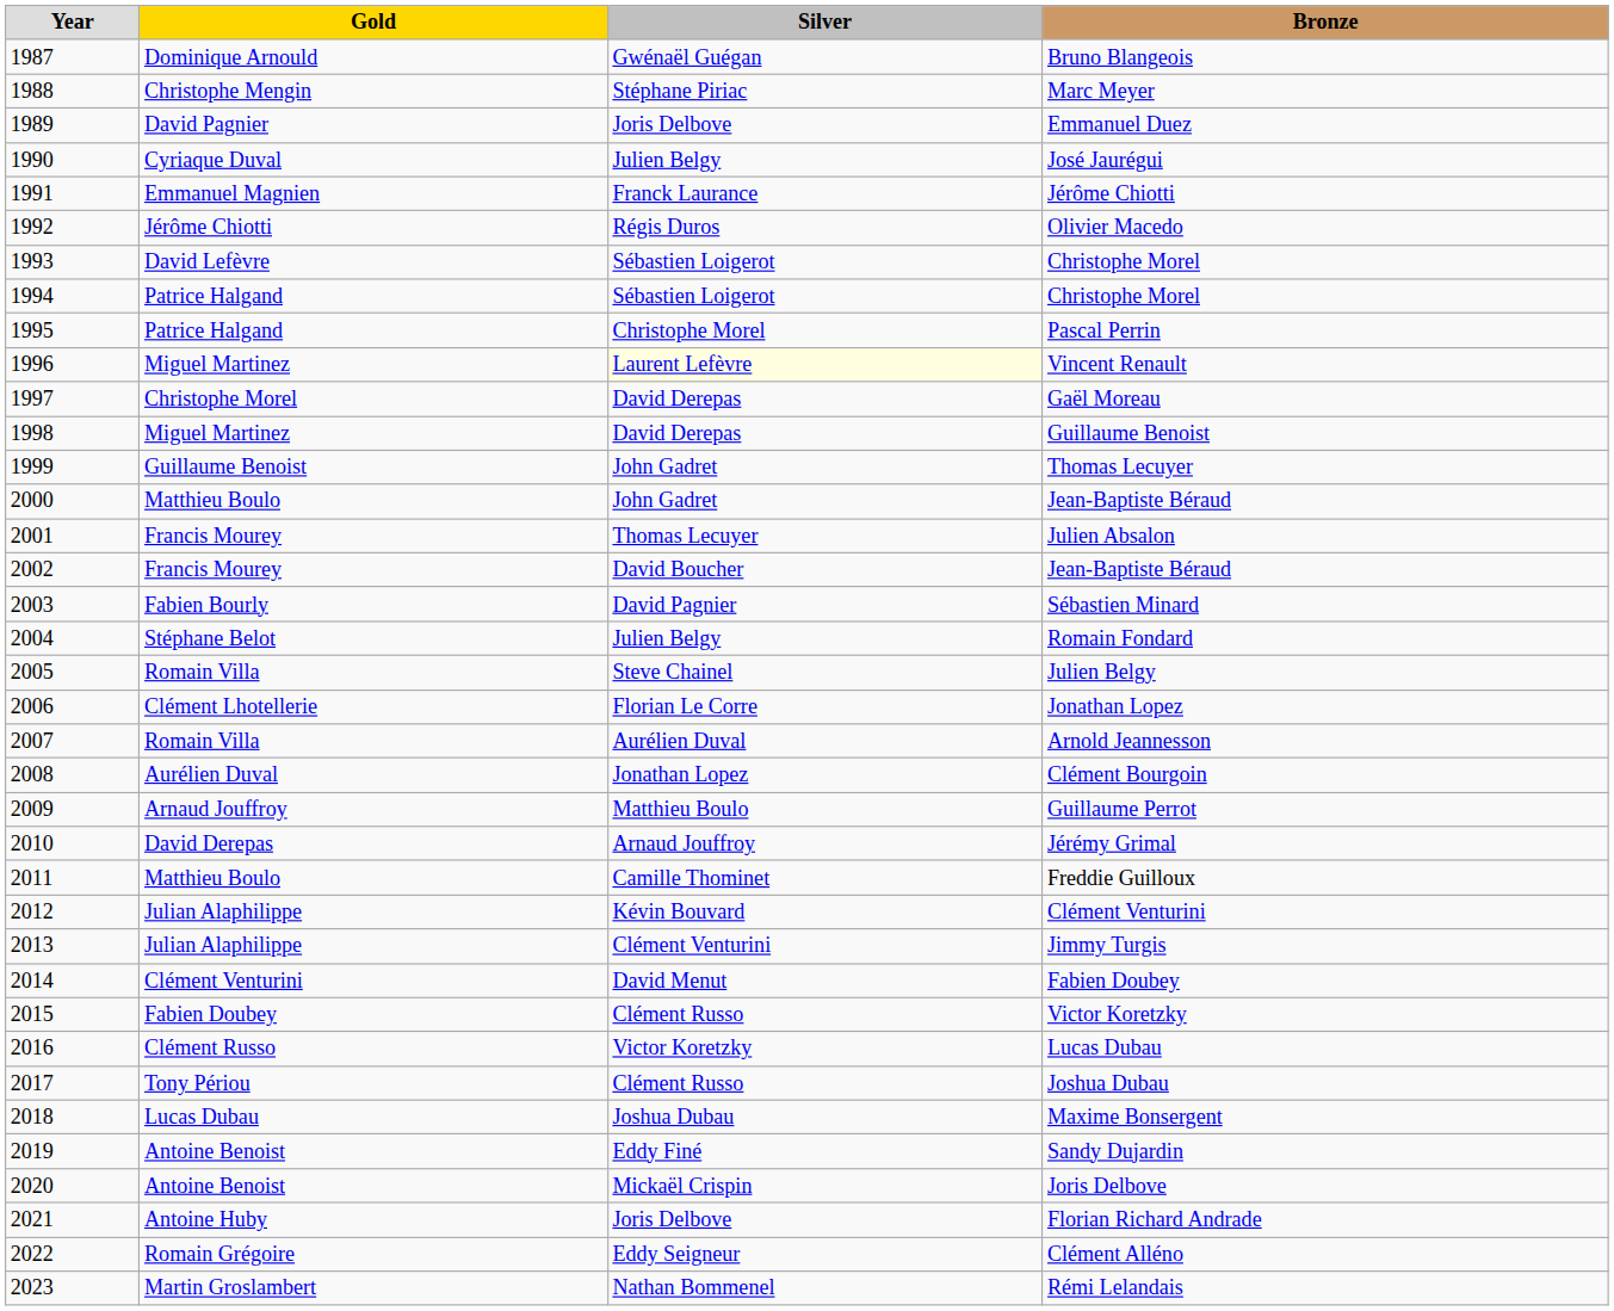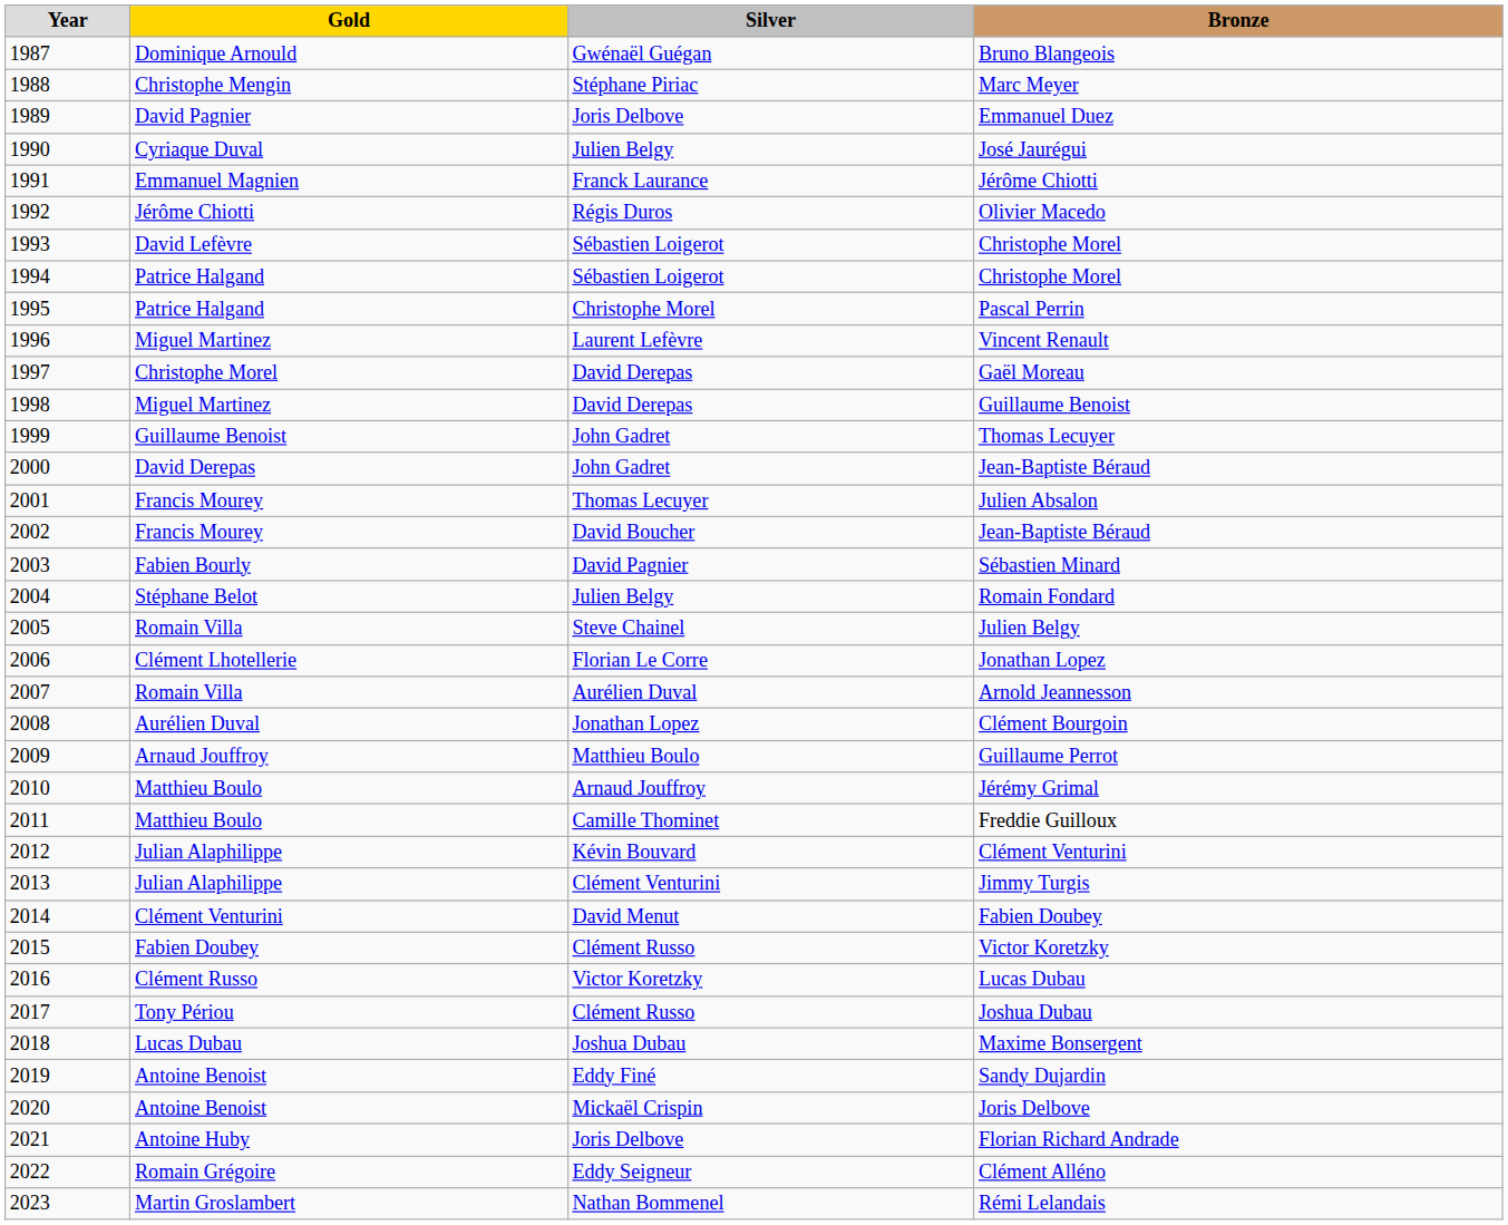 <table class="wikitable" style="width: 60%; text-align:left;">
 <tr>
 <td style="background:#DDDDDD; font-weight:bold; text-align:center;">Year</td>
 <td style="background:gold; font-weight:bold; text-align:center;">Gold</td>
 <td style="background:silver; font-weight:bold; text-align:center;">Silver</td>
 <td style="background:#cc9966; font-weight:bold; text-align:center;">Bronze</td>
 </tr>
 <tr>
 <td>1987</td>
 <td><a href='#'>Dominique Arnould</a></td>
 <td><a href='#'>Gwénaël Guégan</a></td>
 <td><a href='#'>Bruno Blangeois</a></td>
 </tr>
 <tr>
 <td>1988</td>
 <td><a href='#'>Christophe Mengin</a></td>
 <td><a href='#'>Stéphane Piriac</a></td>
 <td><a href='#'>Marc Meyer</a></td>
 </tr>
 <tr>
 <td>1989</td>
 <td><a href='#'>David Pagnier</a></td>
 <td><a href='#'>Joris Delbove</a></td>
 <td><a href='#'>Emmanuel Duez</a></td>
 </tr>
 <tr>
 <td>1990</td>
 <td><a href='#'>Cyriaque Duval</a></td>
 <td><a href='#'>Julien Belgy</a></td>
 <td><a href='#'>José Jaurégui</a></td>
 </tr>
 <tr>
 <td>1991</td>
 <td><a href='#'>Emmanuel Magnien</a></td>
 <td><a href='#'>Franck Laurance</a></td>
 <td><a href='#'>Jérôme Chiotti</a></td>
 </tr>
 <tr>
 <td>1992</td>
 <td><a href='#'>Jérôme Chiotti</a></td>
 <td><a href='#'>Régis Duros</a></td>
 <td><a href='#'>Olivier Macedo</a></td>
 </tr>
 <tr>
 <td>1993</td>
 <td><a href='#'>David Lefèvre</a></td>
 <td><a href='#'>Sébastien Loigerot</a></td>
 <td><a href='#'>Christophe Morel</a></td>
 </tr>
 <tr>
 <td>1994</td>
 <td><a href='#'>Patrice Halgand</a></td>
 <td><a href='#'>Sébastien Loigerot</a></td>
 <td><a href='#'>Christophe Morel</a></td>
 </tr>
 <tr>
 <td>1995</td>
 <td><a href='#'>Patrice Halgand</a></td>
 <td><a href='#'>Christophe Morel</a></td>
 <td><a href='#'>Pascal Perrin</a></td>
 </tr>
 <tr>
 <td>1996</td>
 <td><a href='#'>Miguel Martinez</a></td>
-<td style="background: lightyellow;"><a href='#'>Laurent Lefèvre</a></td>
+<td><a href='#'>Laurent Lefèvre</a></td>
 <td><a href='#'>Vincent Renault</a></td>
 </tr>
 <tr>
 <td>1997</td>
 <td><a href='#'>Christophe Morel</a></td>
 <td><a href='#'>David Derepas</a></td>
 <td><a href='#'>Gaël Moreau</a></td>
 </tr>
 <tr>
 <td>1998</td>
 <td><a href='#'>Miguel Martinez</a></td>
 <td><a href='#'>David Derepas</a></td>
 <td><a href='#'>Guillaume Benoist</a></td>
 </tr>
 <tr>
 <td>1999</td>
 <td><a href='#'>Guillaume Benoist</a></td>
 <td><a href='#'>John Gadret</a></td>
 <td><a href='#'>Thomas Lecuyer</a></td>
 </tr>
 <tr>
 <td>2000</td>
-<td><a href='#'>Matthieu Boulo</a></td>
+<td><a href='#'>David Derepas</a></td>
 <td><a href='#'>John Gadret</a></td>
 <td><a href='#'>Jean-Baptiste Béraud</a></td>
 </tr>
 <tr>
 <td>2001</td>
 <td><a href='#'>Francis Mourey</a></td>
 <td><a href='#'>Thomas Lecuyer</a></td>
 <td><a href='#'>Julien Absalon</a></td>
 </tr>
 <tr>
 <td>2002</td>
 <td><a href='#'>Francis Mourey</a></td>
 <td><a href='#'>David Boucher</a></td>
 <td><a href='#'>Jean-Baptiste Béraud</a></td>
 </tr>
 <tr>
 <td>2003</td>
 <td><a href='#'>Fabien Bourly</a></td>
 <td><a href='#'>David Pagnier</a></td>
 <td><a href='#'>Sébastien Minard</a></td>
 </tr>
 <tr>
 <td>2004</td>
 <td><a href='#'>Stéphane Belot</a></td>
 <td><a href='#'>Julien Belgy</a></td>
 <td><a href='#'>Romain Fondard</a></td>
 </tr>
 <tr>
 <td>2005</td>
 <td><a href='#'>Romain Villa</a></td>
 <td><a href='#'>Steve Chainel</a></td>
 <td><a href='#'>Julien Belgy</a></td>
 </tr>
 <tr>
 <td>2006</td>
 <td><a href='#'>Clément Lhotellerie</a></td>
 <td><a href='#'>Florian Le Corre</a></td>
 <td><a href='#'>Jonathan Lopez</a></td>
 </tr>
 <tr>
 <td>2007</td>
 <td><a href='#'>Romain Villa</a></td>
 <td><a href='#'>Aurélien Duval</a></td>
 <td><a href='#'>Arnold Jeannesson</a></td>
 </tr>
 <tr>
 <td>2008</td>
 <td><a href='#'>Aurélien Duval</a></td>
 <td><a href='#'>Jonathan Lopez</a></td>
 <td><a href='#'>Clément Bourgoin</a></td>
 </tr>
 <tr>
 <td>2009</td>
 <td><a href='#'>Arnaud Jouffroy</a></td>
 <td><a href='#'>Matthieu Boulo</a></td>
 <td><a href='#'>Guillaume Perrot</a></td>
 </tr>
 <tr>
 <td>2010</td>
-<td><a href='#'>David Derepas</a></td>
+<td><a href='#'>Matthieu Boulo</a></td>
 <td><a href='#'>Arnaud Jouffroy</a></td>
 <td><a href='#'>Jérémy Grimal</a></td>
 </tr>
 <tr>
 <td>2011</td>
 <td><a href='#'>Matthieu Boulo</a></td>
 <td><a href='#'>Camille Thominet</a></td>
 <td>Freddie Guilloux</td>
 </tr>
 <tr>
 <td>2012</td>
 <td><a href='#'>Julian Alaphilippe</a></td>
 <td><a href='#'>Kévin Bouvard</a></td>
 <td><a href='#'>Clément Venturini</a></td>
 </tr>
 <tr>
 <td>2013</td>
 <td><a href='#'>Julian Alaphilippe</a></td>
 <td><a href='#'>Clément Venturini</a></td>
 <td><a href='#'>Jimmy Turgis</a></td>
 </tr>
 <tr>
 <td>2014</td>
 <td><a href='#'>Clément Venturini</a></td>
 <td><a href='#'>David Menut</a></td>
 <td><a href='#'>Fabien Doubey</a></td>
 </tr>
 <tr>
 <td>2015</td>
 <td><a href='#'>Fabien Doubey</a></td>
 <td><a href='#'>Clément Russo</a></td>
 <td><a href='#'>Victor Koretzky</a></td>
 </tr>
 <tr>
 <td>2016</td>
 <td><a href='#'>Clément Russo</a></td>
 <td><a href='#'>Victor Koretzky</a></td>
 <td><a href='#'>Lucas Dubau</a></td>
 </tr>
 <tr>
 <td>2017</td>
 <td><a href='#'>Tony Périou</a></td>
 <td><a href='#'>Clément Russo</a></td>
 <td><a href='#'>Joshua Dubau</a></td>
 </tr>
 <tr>
 <td>2018</td>
 <td><a href='#'>Lucas Dubau</a></td>
 <td><a href='#'>Joshua Dubau</a></td>
 <td><a href='#'>Maxime Bonsergent</a></td>
 </tr>
 <tr>
 <td>2019</td>
 <td><a href='#'>Antoine Benoist</a></td>
 <td><a href='#'>Eddy Finé</a></td>
 <td><a href='#'>Sandy Dujardin</a></td>
 </tr>
 <tr>
 <td>2020</td>
 <td><a href='#'>Antoine Benoist</a></td>
 <td><a href='#'>Mickaël Crispin</a></td>
 <td><a href='#'>Joris Delbove</a></td>
 </tr>
 <tr>
 <td>2021</td>
 <td><a href='#'>Antoine Huby</a></td>
 <td><a href='#'>Joris Delbove</a></td>
 <td><a href='#'>Florian Richard Andrade</a></td>
 </tr>
 <tr>
 <td>2022</td>
 <td><a href='#'>Romain Grégoire</a></td>
 <td><a href='#'>Eddy Seigneur</a></td>
 <td><a href='#'>Clément Alléno</a></td>
 </tr>
 <tr>
 <td>2023</td>
 <td><a href='#'>Martin Groslambert</a></td>
 <td><a href='#'>Nathan Bommenel</a></td>
 <td><a href='#'>Rémi Lelandais</a></td>
 </tr>
 </table>
